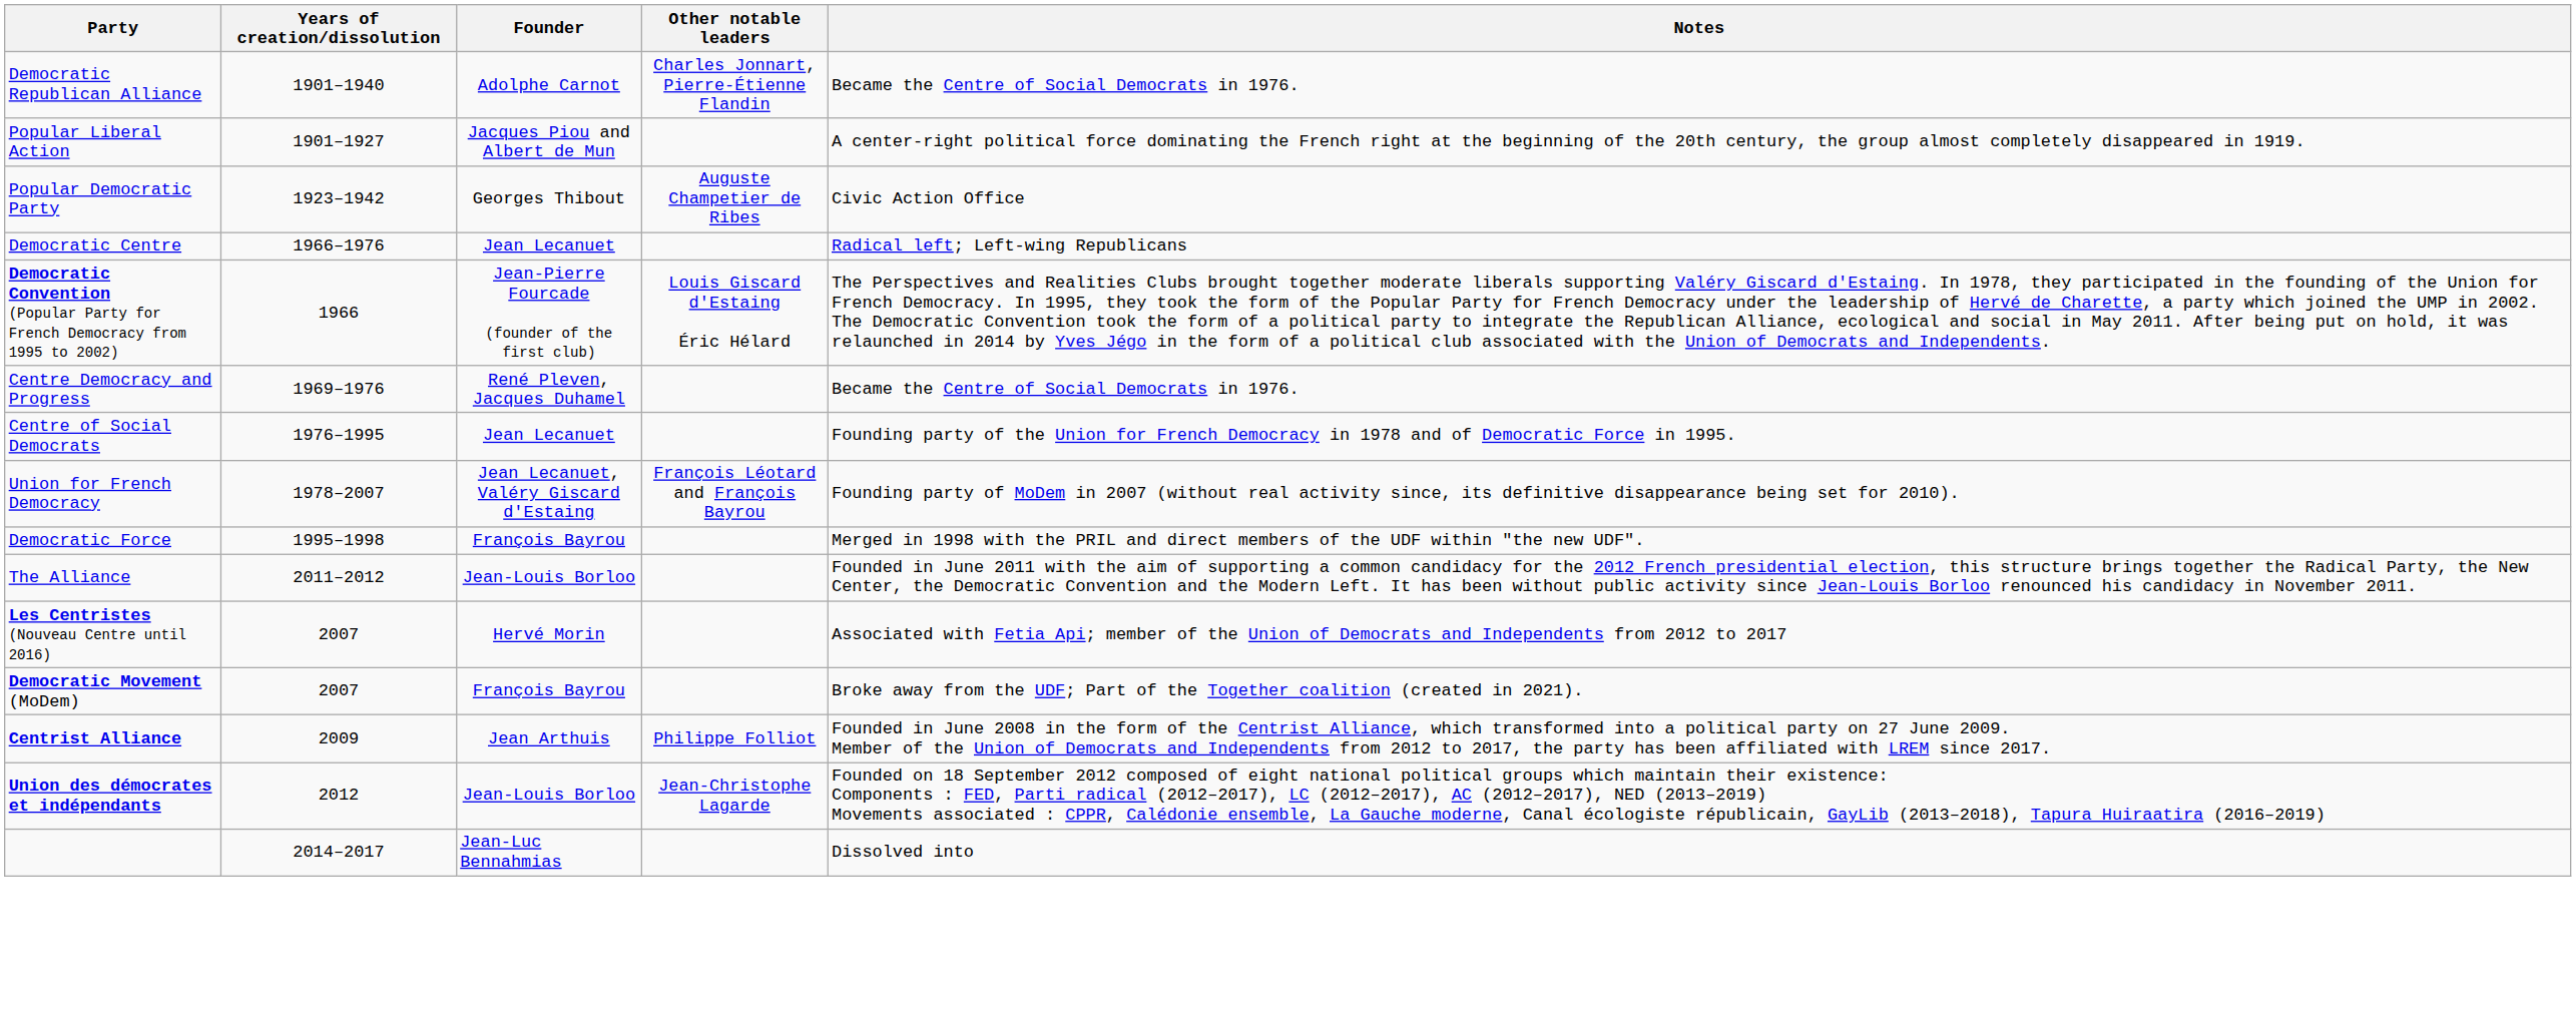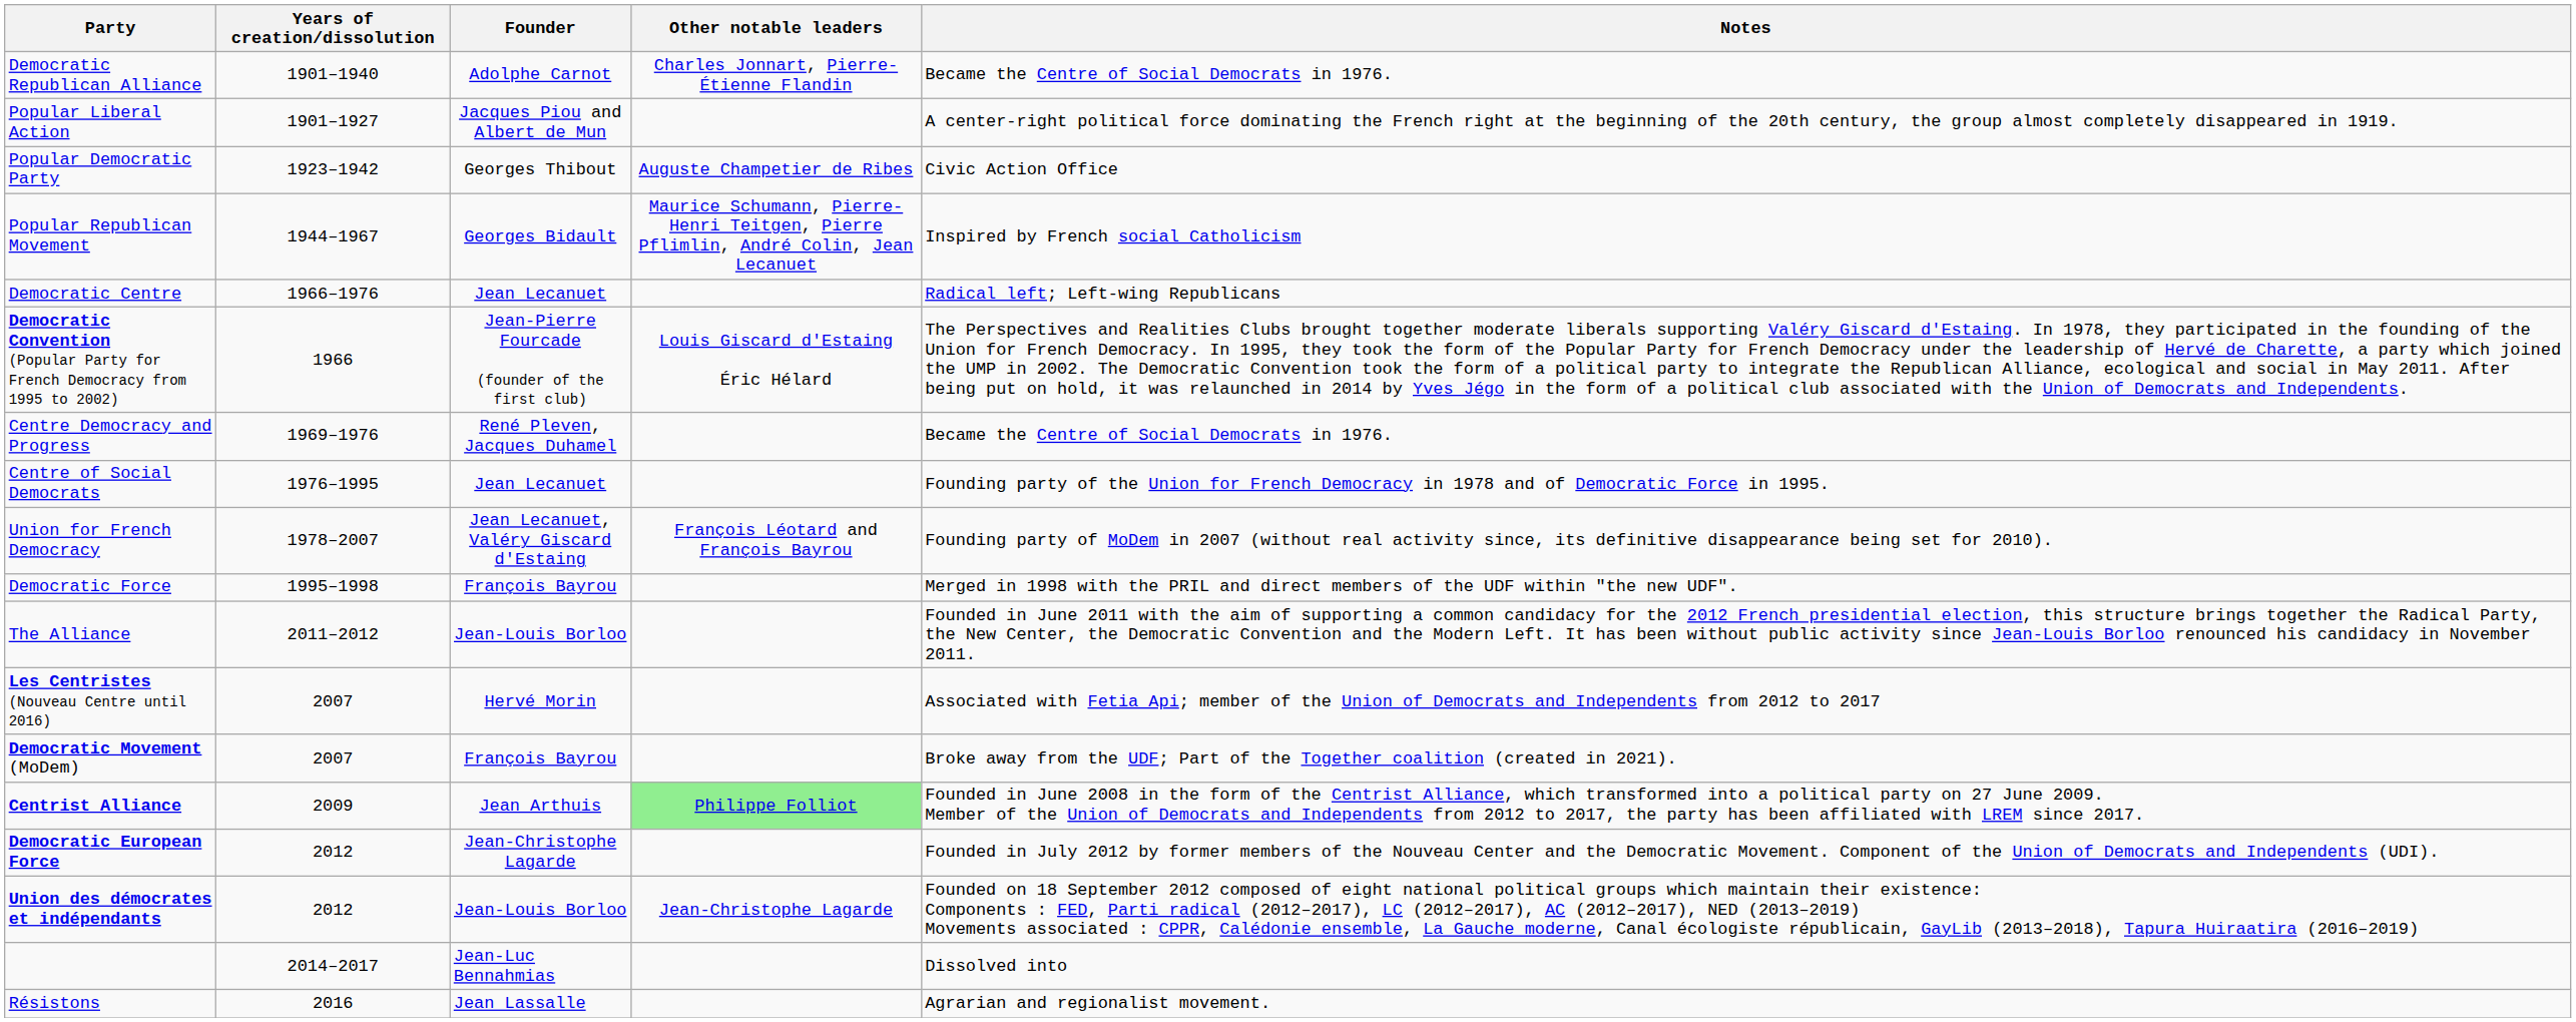 <table class="wikitable sortable" align="center">
 <tr>
 <th>Party</th>
 <th>Years of creation/dissolution</th>
 <th>Founder</th>
 <th>Other notable leaders</th>
 <th>Notes</th>
 </tr>
 <tr>
 <td><a href='#'>Democratic Republican Alliance</a></td>
 <td align="center">1901–1940</td>
 <td align="center"><a href='#'>Adolphe Carnot</a></td>
 <td align="center"><a href='#'>Charles Jonnart</a>, <a href='#'>Pierre-Étienne Flandin</a></td>
 <td>Became the <a href='#'>Centre of Social Democrats</a> in 1976.</td>
 </tr>
 <tr>
 <td><a href='#'>Popular Liberal Action</a></td>
 <td align="center">1901–1927</td>
 <td align="center"><a href='#'>Jacques Piou</a> and <a href='#'>Albert de Mun</a></td>
 <td align="center"></td>
 <td>A center-right political force dominating the French right at the beginning of the 20th century, the group almost completely disappeared in 1919.</td>
 </tr>
 <tr>
 <td><a href='#'>Popular Democratic Party</a></td>
 <td align="center">1923–1942</td>
 <td align="center">Georges Thibout</td>
 <td align="center"><a href='#'>Auguste Champetier de Ribes</a></td>
 <td>Civic Action Office</td>
+</tr>
+<tr>
+<td><a href='#'>Popular Republican Movement</a></td>
+<td align="center">1944–1967</td>
+<td align="center"><a href='#'>Georges Bidault</a></td>
+<td align="center"><a href='#'>Maurice Schumann</a>, <a href='#'>Pierre-Henri Teitgen</a>, <a href='#'>Pierre Pflimlin</a>, <a href='#'>André Colin</a>, <a href='#'>Jean Lecanuet</a></td>
+<td>Inspired by French <a href='#'>social Catholicism</a></td>
 </tr>
 <tr>
 <td><a href='#'>Democratic Centre</a></td>
 <td align="center">1966–1976</td>
 <td align="center"><a href='#'>Jean Lecanuet</a></td>
 <td align="center"></td>
 <td><a href='#'>Radical left</a>; Left-wing Republicans</td>
 </tr>
 <tr>
 <td><a href='#'><strong>Democratic Convention</strong></a><br><small>(Popular Party for French Democracy from 1995 to 2002)</small></td>
 <td align="center">1966</td>
 <td align="center"><a href='#'>Jean-Pierre Fourcade</a><br><br><small>(founder of the first club)</small></td>
 <td align="center"><a href='#'>Louis Giscard d'Estaing</a><br><br>Éric Hélard</td>
 <td>The Perspectives and Realities Clubs brought together moderate liberals supporting <a href='#'>Valéry Giscard d'Estaing</a>. In 1978, they participated in the founding of the Union for French Democracy. In 1995, they took the form of the Popular Party for French Democracy under the leadership of <a href='#'>Hervé de Charette</a>, a party which joined the UMP in 2002. The Democratic Convention took the form of a political party to integrate the Republican Alliance, ecological and social in May 2011. After being put on hold, it was relaunched in 2014 by <a href='#'>Yves Jégo</a> in the form of a political club associated with the <a href='#'>Union of Democrats and Independents</a>.</td>
 </tr>
 <tr>
 <td><a href='#'>Centre Democracy and Progress</a></td>
 <td align="center">1969–1976</td>
 <td align="center"><a href='#'>René Pleven</a>, <a href='#'>Jacques Duhamel</a></td>
 <td align="center"></td>
 <td>Became the <a href='#'>Centre of Social Democrats</a> in 1976.</td>
 </tr>
 <tr>
 <td><a href='#'>Centre of Social Democrats</a></td>
 <td align="center">1976–1995</td>
 <td align="center"><a href='#'>Jean Lecanuet</a></td>
 <td align="center"></td>
 <td>Founding party of the <a href='#'>Union for French Democracy</a> in 1978 and of <a href='#'>Democratic Force</a> in 1995.</td>
 </tr>
 <tr>
 <td><a href='#'>Union for French Democracy</a></td>
 <td align="center">1978–2007</td>
 <td align="center"><a href='#'>Jean Lecanuet</a>, <a href='#'>Valéry Giscard d'Estaing</a></td>
 <td align="center"><a href='#'>François Léotard</a> and <a href='#'>François Bayrou</a></td>
 <td>Founding party of <a href='#'>MoDem</a> in 2007 (without real activity since, its definitive disappearance being set for 2010).</td>
 </tr>
 <tr>
 <td><a href='#'>Democratic Force</a></td>
 <td align="center">1995–1998</td>
 <td align="center"><a href='#'>François Bayrou</a></td>
 <td align="center"></td>
 <td>Merged in 1998 with the PRIL and direct members of the UDF within "the new UDF".</td>
 </tr>
 <tr>
 <td><a href='#'>The Alliance</a></td>
 <td align="center">2011–2012</td>
 <td align="center"><a href='#'>Jean-Louis Borloo</a></td>
 <td align="center"></td>
 <td>Founded in June 2011 with the aim of supporting a common candidacy for the <a href='#'>2012 French presidential election</a>, this structure brings together the Radical Party, the New Center, the Democratic Convention and the Modern Left. It has been without public activity since <a href='#'>Jean-Louis Borloo</a> renounced his candidacy in November 2011.</td>
 </tr>
 <tr>
 <td><strong><a href='#'>Les Centristes</a></strong><br><small>(Nouveau Centre until 2016)</small></td>
 <td align="center">2007</td>
 <td align="center"><a href='#'>Hervé Morin</a></td>
 <td align="center"></td>
 <td>Associated with <a href='#'>Fetia Api</a>; member of the <a href='#'>Union of Democrats and Independents</a> from 2012 to 2017</td>
 </tr>
 <tr>
 <td><a href='#'><strong>Democratic Movement</strong></a> (MoDem)</td>
 <td align="center">2007</td>
 <td align="center"><a href='#'>François Bayrou</a></td>
 <td align="center"></td>
 <td>Broke away from the <a href='#'>UDF</a>; Part of the <a href='#'>Together coalition</a> (created in 2021).</td>
 </tr>
 <tr>
 <td><strong><a href='#'>Centrist Alliance</a></strong></td>
 <td align="center">2009</td>
 <td align="center"><a href='#'>Jean Arthuis</a></td>
-<td align="center"><a href='#'>Philippe Folliot</a></td>
+<td align="center" style="background: lightgreen;"><a href='#'>Philippe Folliot</a></td>
 <td>Founded in June 2008 in the form of the <a href='#'>Centrist Alliance</a>, which transformed into a political party on 27 June 2009.<br>Member of the <a href='#'>Union of Democrats and Independents</a> from 2012 to 2017, the party has been affiliated with <a href='#'>LREM</a> since 2017.</td>
+</tr>
+<tr>
+<td><strong><a href='#'>Democratic European Force</a></strong></td>
+<td align="center">2012</td>
+<td align="center"><a href='#'>Jean-Christophe Lagarde</a></td>
+<td align="center"></td>
+<td>Founded in July 2012 by former members of the Nouveau Center and the Democratic Movement. Component of the <a href='#'>Union of Democrats and Independents</a> (UDI).</td>
 </tr>
 <tr>
 <td><strong><a href='#'>Union des démocrates et indépendants</a></strong></td>
 <td align="center">2012</td>
 <td align="center"><a href='#'>Jean-Louis Borloo</a></td>
 <td align="center"><a href='#'>Jean-Christophe Lagarde</a></td>
 <td>Founded on 18 September 2012 composed of eight national political groups which maintain their existence:<br>Components : <a href='#'>FED</a>, <a href='#'>Parti radical</a> (2012–2017), <a href='#'>LC</a> (2012–2017), <a href='#'>AC</a> (2012–2017), NED (2013–2019)<br>Movements associated : <a href='#'>CPPR</a>, <a href='#'>Calédonie ensemble</a>, <a href='#'>La Gauche moderne</a>, Canal écologiste républicain, <a href='#'>GayLib</a> (2013–2018), <a href='#'>Tapura Huiraatira</a> (2016–2019)</td>
 </tr>
 <tr>
 <td></td>
 <td align="center">2014–2017</td>
 <td><a href='#'>Jean-Luc Bennahmias</a></td>
 <td></td>
 <td>Dissolved into </td>
 </tr>
+<tr>
+<td><a href='#'>Résistons</a></td>
+<td align="center">2016</td>
+<td><a href='#'>Jean Lassalle</a></td>
+<td></td>
+<td>Agrarian and regionalist movement.</td>
+</tr>
 </table>
